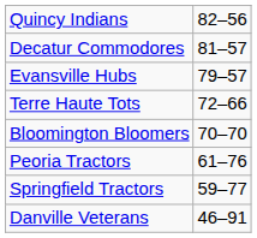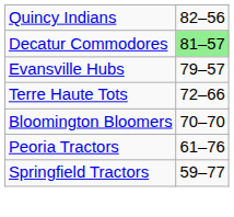 <table class="wikitable">
 <tr>
 <td><a href='#'>Quincy Indians</a></td>
 <td>82–56</td>
 </tr>
 <tr>
 <td><a href='#'>Decatur Commodores</a></td>
-<td>81–57</td>
+<td style="background: lightgreen;">81–57</td>
 </tr>
 <tr>
 <td><a href='#'>Evansville Hubs</a></td>
 <td>79–57</td>
 </tr>
 <tr>
 <td><a href='#'>Terre Haute Tots</a></td>
 <td>72–66</td>
 </tr>
 <tr>
 <td><a href='#'>Bloomington Bloomers</a></td>
 <td>70–70</td>
 </tr>
 <tr>
 <td><a href='#'>Peoria Tractors</a></td>
 <td>61–76</td>
 </tr>
 <tr>
 <td><a href='#'>Springfield Tractors</a></td>
 <td>59–77</td>
 </tr>
-<tr>
-<td><a href='#'>Danville Veterans</a></td>
-<td>46–91</td>
-</tr>
 </table>
